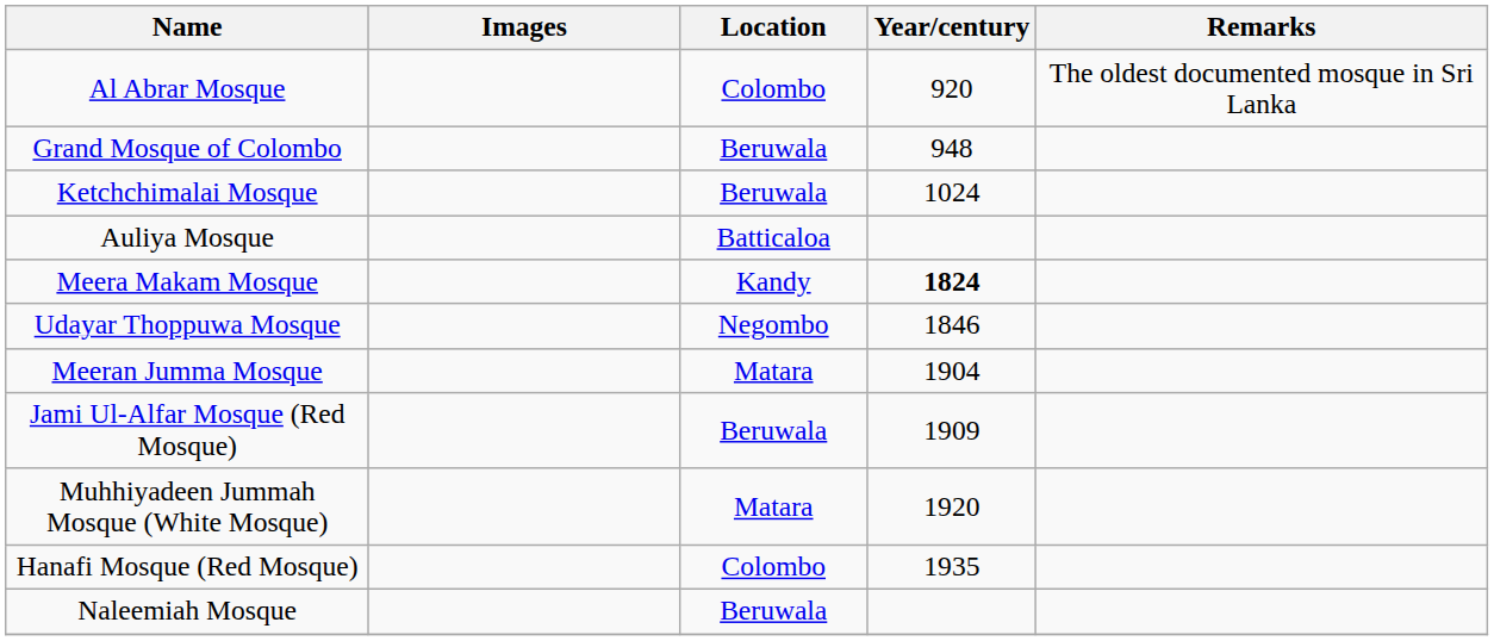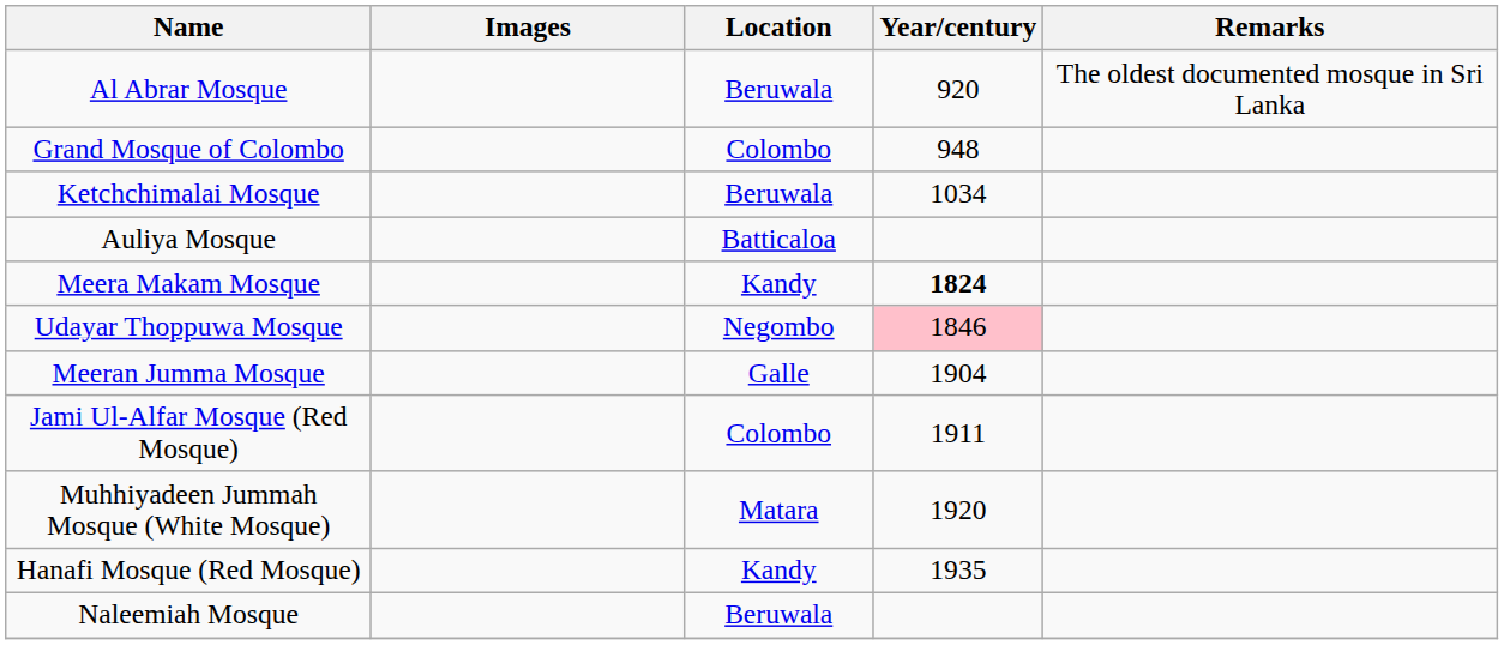 <table class=wikitable style="text-align:center">
 <tr>
 <th align=left width=200px>Name</th>
 <th align=center width=170px class=unsortable>Images</th>
 <th align=left width=100px>Location</th>
 <th align=left width=050px>Year/century</th>
 <th align=left width=250px class=unsortable>Remarks</th>
 </tr>
 <tr>
 <td><a href='#'>Al Abrar Mosque</a></td>
 <td></td>
-<td><a href='#'>Colombo</a></td>
+<td><a href='#'>Beruwala</a></td>
 <td>920</td>
 <td>The oldest documented mosque in Sri Lanka</td>
 </tr>
 <tr>
 <td><a href='#'>Grand Mosque of Colombo</a></td>
 <td></td>
-<td><a href='#'>Beruwala</a></td>
+<td><a href='#'>Colombo</a></td>
 <td>948</td>
 <td></td>
 </tr>
 <tr>
 <td><a href='#'>Ketchchimalai Mosque</a></td>
 <td></td>
 <td><a href='#'>Beruwala</a></td>
-<td>1024</td>
+<td>1034</td>
 <td></td>
 </tr>
 <tr>
 <td>Auliya Mosque</td>
 <td></td>
 <td><a href='#'>Batticaloa</a></td>
 <td></td>
 <td></td>
 </tr>
 <tr>
 <td><a href='#'>Meera Makam Mosque</a></td>
 <td></td>
 <td><a href='#'>Kandy</a></td>
 <td><strong>1824</strong></td>
 <td></td>
 </tr>
 <tr>
 <td><a href='#'>Udayar Thoppuwa Mosque</a></td>
 <td></td>
 <td><a href='#'>Negombo</a></td>
-<td>1846</td>
+<td style="background: pink;">1846</td>
 <td></td>
 </tr>
 <tr>
 <td><a href='#'>Meeran Jumma Mosque</a></td>
 <td></td>
-<td><a href='#'>Matara</a></td>
+<td><a href='#'>Galle</a></td>
 <td>1904</td>
 <td></td>
 </tr>
 <tr>
 <td><a href='#'>Jami Ul-Alfar Mosque</a> (Red Mosque)</td>
 <td></td>
-<td><a href='#'>Beruwala</a></td>
-<td>1909</td>
+<td><a href='#'>Colombo</a></td>
+<td>1911</td>
 <td></td>
 </tr>
 <tr>
 <td>Muhhiyadeen Jummah Mosque (White Mosque)</td>
 <td></td>
 <td><a href='#'>Matara</a></td>
 <td>1920</td>
 <td></td>
 </tr>
 <tr>
 <td>Hanafi Mosque (Red Mosque)</td>
 <td></td>
-<td><a href='#'>Colombo</a></td>
+<td><a href='#'>Kandy</a></td>
 <td>1935</td>
 <td></td>
 </tr>
 <tr>
 <td>Naleemiah Mosque</td>
 <td></td>
 <td><a href='#'>Beruwala</a></td>
 <td></td>
 <td></td>
 </tr>
 <tr>
 </tr>
 </table>
